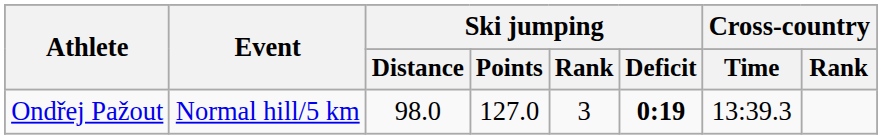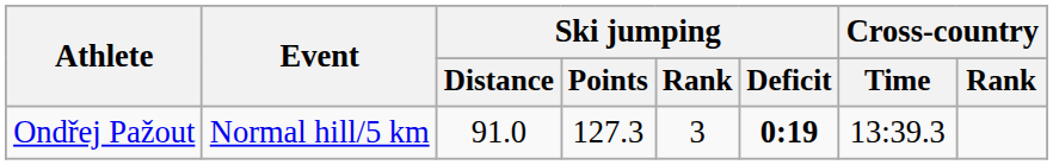 <table class="wikitable" style="font-size:90%">
 <tr>
 <th rowspan=2>Athlete</th>
 <th rowspan=2>Event</th>
 <th colspan="4">Ski jumping</th>
 <th colspan=2>Cross-country</th>
 </tr>
 <tr style="font-size:95%">
 <th>Distance</th>
 <th>Points</th>
 <th>Rank</th>
 <th>Deficit</th>
 <th>Time</th>
 <th>Rank</th>
 </tr>
 <tr align=center>
 <td align=left><a href='#'>Ondřej Pažout</a></td>
 <td align=left><a href='#'>Normal hill/5 km</a></td>
-<td>98.0</td>
-<td>127.0</td>
+<td>91.0</td>
+<td>127.3</td>
 <td>3</td>
 <td><strong>0:19</strong></td>
 <td>13:39.3</td>
 <td></td>
 </tr>
 </table>
